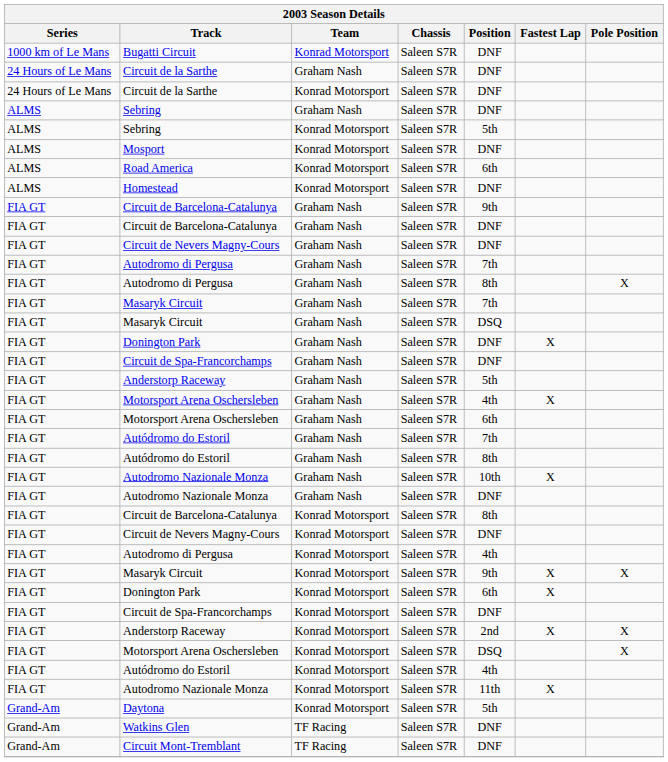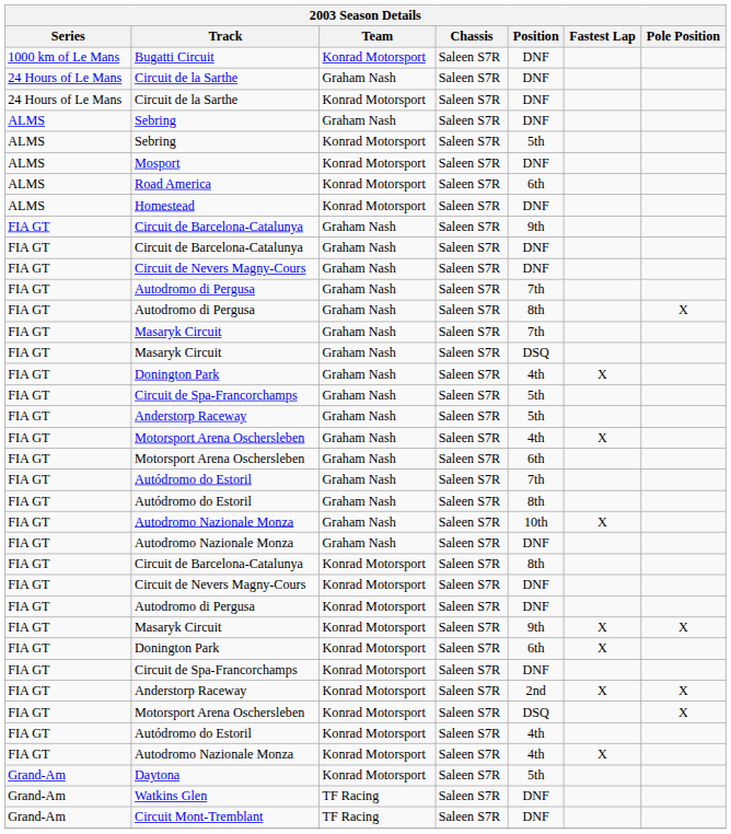 <table class="wikitable collapsible collapsed">
 <tr>
 <th colspan="7" width="875px">2003 Season Details</th>
 </tr>
 <tr>
 <th scope="col">Series</th>
 <th scope="col">Track</th>
 <th scope="col">Team</th>
 <th scope="col">Chassis</th>
 <th scope="col">Position</th>
 <th scope="col">Fastest Lap</th>
 <th scope="col">Pole Position</th>
 </tr>
 <tr>
 <td><a href='#'>1000 km of Le Mans</a></td>
 <td><a href='#'>Bugatti Circuit</a></td>
 <td><a href='#'>Konrad Motorsport</a></td>
 <td>Saleen S7R</td>
 <td style="text-align:center">DNF</td>
 <td style="text-align:center"></td>
 <td style="text-align:center"></td>
 </tr>
 <tr>
 <td><a href='#'>24 Hours of Le Mans</a></td>
 <td><a href='#'>Circuit de la Sarthe</a></td>
 <td>Graham Nash</td>
 <td>Saleen S7R</td>
 <td style="text-align:center">DNF</td>
 <td style="text-align:center"></td>
 <td style="text-align:center"></td>
 </tr>
 <tr>
 <td>24 Hours of Le Mans</td>
 <td>Circuit de la Sarthe</td>
 <td>Konrad Motorsport</td>
 <td>Saleen S7R</td>
 <td style="text-align:center">DNF</td>
 <td style="text-align:center"></td>
 <td style="text-align:center"></td>
 </tr>
 <tr>
 <td><a href='#'>ALMS</a></td>
 <td><a href='#'>Sebring</a></td>
 <td>Graham Nash</td>
 <td>Saleen S7R</td>
 <td style="text-align:center">DNF</td>
 <td style="text-align:center"></td>
 <td style="text-align:center"></td>
 </tr>
 <tr>
 <td>ALMS</td>
 <td>Sebring</td>
 <td>Konrad Motorsport</td>
 <td>Saleen S7R</td>
 <td style="text-align:center">5th</td>
 <td style="text-align:center"></td>
 <td style="text-align:center"></td>
 </tr>
 <tr>
 <td>ALMS</td>
 <td><a href='#'>Mosport</a></td>
 <td>Konrad Motorsport</td>
 <td>Saleen S7R</td>
 <td style="text-align:center">DNF</td>
 <td style="text-align:center"></td>
 <td style="text-align:center"></td>
 </tr>
 <tr>
 <td>ALMS</td>
 <td><a href='#'>Road America</a></td>
 <td>Konrad Motorsport</td>
 <td>Saleen S7R</td>
 <td style="text-align:center">6th</td>
 <td style="text-align:center"></td>
 <td style="text-align:center"></td>
 </tr>
 <tr>
 <td>ALMS</td>
 <td><a href='#'>Homestead</a></td>
 <td>Konrad Motorsport</td>
 <td>Saleen S7R</td>
 <td style="text-align:center">DNF</td>
 <td style="text-align:center"></td>
 <td style="text-align:center"></td>
 </tr>
 <tr>
 <td><a href='#'>FIA GT</a></td>
 <td><a href='#'>Circuit de Barcelona-Catalunya</a></td>
 <td>Graham Nash</td>
 <td>Saleen S7R</td>
 <td style="text-align:center">9th</td>
 <td style="text-align:center"></td>
 <td style="text-align:center"></td>
 </tr>
 <tr>
 <td>FIA GT</td>
 <td>Circuit de Barcelona-Catalunya</td>
 <td>Graham Nash</td>
 <td>Saleen S7R</td>
 <td style="text-align:center">DNF</td>
 <td style="text-align:center"></td>
 <td style="text-align:center"></td>
 </tr>
 <tr>
 <td>FIA GT</td>
 <td><a href='#'>Circuit de Nevers Magny-Cours</a></td>
 <td>Graham Nash</td>
 <td>Saleen S7R</td>
 <td style="text-align:center">DNF</td>
 <td style="text-align:center"></td>
 <td style="text-align:center"></td>
 </tr>
 <tr>
 <td>FIA GT</td>
 <td><a href='#'>Autodromo di Pergusa</a></td>
 <td>Graham Nash</td>
 <td>Saleen S7R</td>
 <td style="text-align:center">7th</td>
 <td style="text-align:center"></td>
 <td style="text-align:center"></td>
 </tr>
 <tr>
 <td>FIA GT</td>
 <td>Autodromo di Pergusa</td>
 <td>Graham Nash</td>
 <td>Saleen S7R</td>
 <td style="text-align:center">8th</td>
 <td style="text-align:center"></td>
 <td style="text-align:center">X</td>
 </tr>
 <tr>
 <td>FIA GT</td>
 <td><a href='#'>Masaryk Circuit</a></td>
 <td>Graham Nash</td>
 <td>Saleen S7R</td>
 <td style="text-align:center">7th</td>
 <td style="text-align:center"></td>
 <td style="text-align:center"></td>
 </tr>
 <tr>
 <td>FIA GT</td>
 <td>Masaryk Circuit</td>
 <td>Graham Nash</td>
 <td>Saleen S7R</td>
 <td style="text-align:center">DSQ</td>
 <td style="text-align:center"></td>
 <td style="text-align:center"></td>
 </tr>
 <tr>
 <td>FIA GT</td>
 <td><a href='#'>Donington Park</a></td>
 <td>Graham Nash</td>
 <td>Saleen S7R</td>
-<td style="text-align:center">DNF</td>
+<td style="text-align:center">4th</td>
 <td style="text-align:center">X</td>
 <td style="text-align:center"></td>
 </tr>
 <tr>
 <td>FIA GT</td>
 <td><a href='#'>Circuit de Spa-Francorchamps</a></td>
 <td>Graham Nash</td>
 <td>Saleen S7R</td>
-<td style="text-align:center">DNF</td>
+<td style="text-align:center">5th</td>
 <td style="text-align:center"></td>
 <td style="text-align:center"></td>
 </tr>
 <tr>
 <td>FIA GT</td>
 <td><a href='#'>Anderstorp Raceway</a></td>
 <td>Graham Nash</td>
 <td>Saleen S7R</td>
 <td style="text-align:center">5th</td>
 <td style="text-align:center"></td>
 <td style="text-align:center"></td>
 </tr>
 <tr>
 <td>FIA GT</td>
 <td><a href='#'>Motorsport Arena Oschersleben</a></td>
 <td>Graham Nash</td>
 <td>Saleen S7R</td>
 <td style="text-align:center">4th</td>
 <td style="text-align:center">X</td>
 <td style="text-align:center"></td>
 </tr>
 <tr>
 <td>FIA GT</td>
 <td>Motorsport Arena Oschersleben</td>
 <td>Graham Nash</td>
 <td>Saleen S7R</td>
 <td style="text-align:center">6th</td>
 <td style="text-align:center"></td>
 <td style="text-align:center"></td>
 </tr>
 <tr>
 <td>FIA GT</td>
 <td><a href='#'>Autódromo do Estoril</a></td>
 <td>Graham Nash</td>
 <td>Saleen S7R</td>
 <td style="text-align:center">7th</td>
 <td style="text-align:center"></td>
 <td style="text-align:center"></td>
 </tr>
 <tr>
 <td>FIA GT</td>
 <td>Autódromo do Estoril</td>
 <td>Graham Nash</td>
 <td>Saleen S7R</td>
 <td style="text-align:center">8th</td>
 <td style="text-align:center"></td>
 <td style="text-align:center"></td>
 </tr>
 <tr>
 <td>FIA GT</td>
 <td><a href='#'>Autodromo Nazionale Monza</a></td>
 <td>Graham Nash</td>
 <td>Saleen S7R</td>
 <td style="text-align:center">10th</td>
 <td style="text-align:center">X</td>
 <td style="text-align:center"></td>
 </tr>
 <tr>
 <td>FIA GT</td>
 <td>Autodromo Nazionale Monza</td>
 <td>Graham Nash</td>
 <td>Saleen S7R</td>
 <td style="text-align:center">DNF</td>
 <td style="text-align:center"></td>
 <td style="text-align:center"></td>
 </tr>
 <tr>
 <td>FIA GT</td>
 <td>Circuit de Barcelona-Catalunya</td>
 <td>Konrad Motorsport</td>
 <td>Saleen S7R</td>
 <td style="text-align:center">8th</td>
 <td style="text-align:center"></td>
 <td style="text-align:center"></td>
 </tr>
 <tr>
 <td>FIA GT</td>
 <td>Circuit de Nevers Magny-Cours</td>
 <td>Konrad Motorsport</td>
 <td>Saleen S7R</td>
 <td style="text-align:center">DNF</td>
 <td style="text-align:center"></td>
 <td style="text-align:center"></td>
 </tr>
 <tr>
 <td>FIA GT</td>
 <td>Autodromo di Pergusa</td>
 <td>Konrad Motorsport</td>
 <td>Saleen S7R</td>
-<td style="text-align:center">4th</td>
+<td style="text-align:center">DNF</td>
 <td style="text-align:center"></td>
 <td style="text-align:center"></td>
 </tr>
 <tr>
 <td>FIA GT</td>
 <td>Masaryk Circuit</td>
 <td>Konrad Motorsport</td>
 <td>Saleen S7R</td>
 <td style="text-align:center">9th</td>
 <td style="text-align:center">X</td>
 <td style="text-align:center">X</td>
 </tr>
 <tr>
 <td>FIA GT</td>
 <td>Donington Park</td>
 <td>Konrad Motorsport</td>
 <td>Saleen S7R</td>
 <td style="text-align:center">6th</td>
 <td style="text-align:center">X</td>
 <td style="text-align:center"></td>
 </tr>
 <tr>
 <td>FIA GT</td>
 <td>Circuit de Spa-Francorchamps</td>
 <td>Konrad Motorsport</td>
 <td>Saleen S7R</td>
 <td style="text-align:center">DNF</td>
 <td style="text-align:center"></td>
 <td style="text-align:center"></td>
 </tr>
 <tr>
 <td>FIA GT</td>
 <td>Anderstorp Raceway</td>
 <td>Konrad Motorsport</td>
 <td>Saleen S7R</td>
 <td style="text-align:center">2nd</td>
 <td style="text-align:center">X</td>
 <td style="text-align:center">X</td>
 </tr>
 <tr>
 <td>FIA GT</td>
 <td>Motorsport Arena Oschersleben</td>
 <td>Konrad Motorsport</td>
 <td>Saleen S7R</td>
 <td style="text-align:center">DSQ</td>
 <td style="text-align:center"></td>
 <td style="text-align:center">X</td>
 </tr>
 <tr>
 <td>FIA GT</td>
 <td>Autódromo do Estoril</td>
 <td>Konrad Motorsport</td>
 <td>Saleen S7R</td>
 <td style="text-align:center">4th</td>
 <td style="text-align:center"></td>
 <td style="text-align:center"></td>
 </tr>
 <tr>
 <td>FIA GT</td>
 <td>Autodromo Nazionale Monza</td>
 <td>Konrad Motorsport</td>
 <td>Saleen S7R</td>
-<td style="text-align:center">11th</td>
+<td style="text-align:center">4th</td>
 <td style="text-align:center">X</td>
 <td style="text-align:center"></td>
 </tr>
 <tr>
 <td><a href='#'>Grand-Am</a></td>
 <td><a href='#'>Daytona</a></td>
 <td>Konrad Motorsport</td>
 <td>Saleen S7R</td>
 <td style="text-align:center">5th</td>
 <td style="text-align:center"></td>
 <td style="text-align:center"></td>
 </tr>
 <tr>
 <td>Grand-Am</td>
 <td><a href='#'>Watkins Glen</a></td>
 <td>TF Racing</td>
 <td>Saleen S7R</td>
 <td style="text-align:center">DNF</td>
 <td style="text-align:center"></td>
 <td style="text-align:center"></td>
 </tr>
 <tr>
 <td>Grand-Am</td>
 <td><a href='#'>Circuit Mont-Tremblant</a></td>
 <td>TF Racing</td>
 <td>Saleen S7R</td>
 <td style="text-align:center">DNF</td>
 <td style="text-align:center"></td>
 <td style="text-align:center"></td>
 </tr>
 <tr>
 </tr>
 </table>
